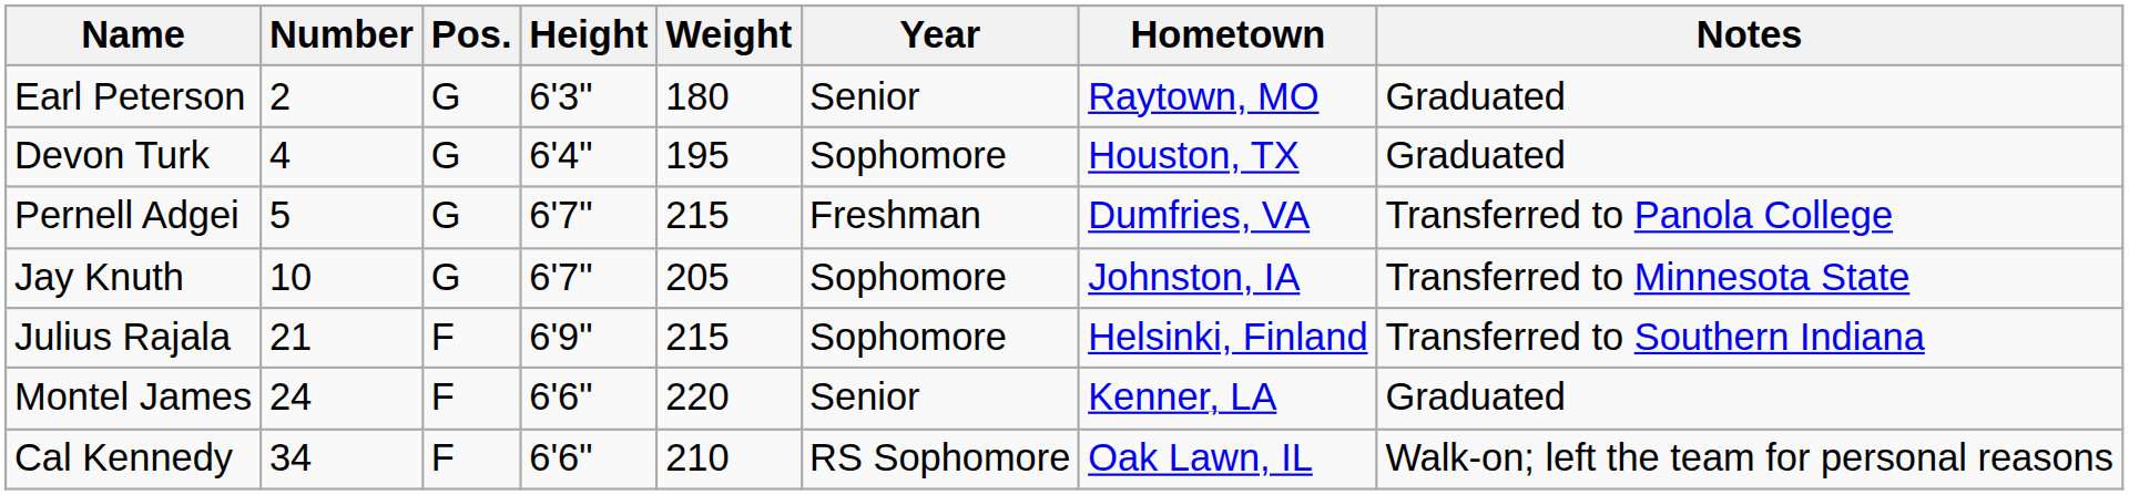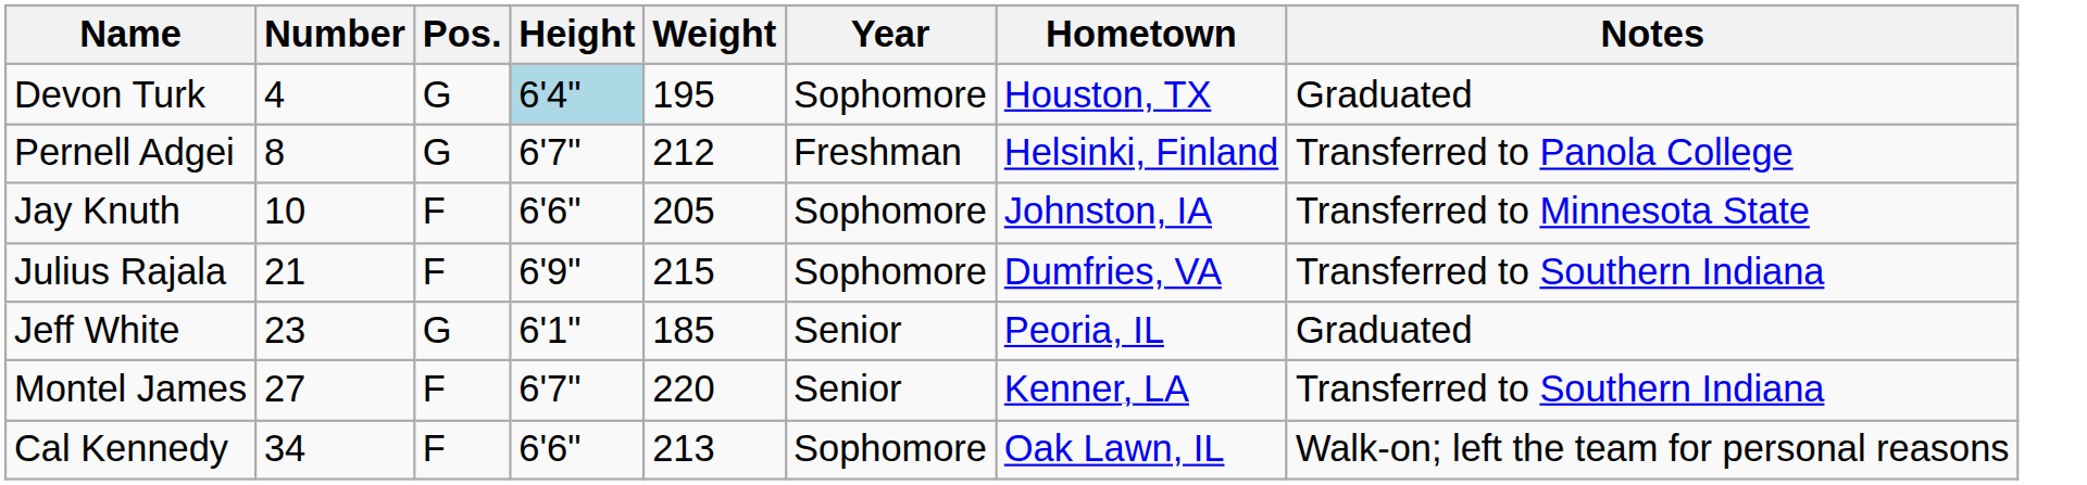 <table class="wikitable sortable" border="1">
 <tr>
 <th>Name</th>
 <th>Number</th>
 <th>Pos.</th>
 <th>Height</th>
 <th>Weight</th>
 <th>Year</th>
 <th>Hometown</th>
 <th class="unsortable">Notes</th>
 </tr>
 <tr>
-<td>Earl Peterson</td>
-<td>2</td>
-<td>G</td>
-<td>6'3"</td>
-<td>180</td>
-<td>Senior</td>
-<td><a href='#'>Raytown, MO</a></td>
-<td>Graduated</td>
-</tr>
-<tr>
 <td>Devon Turk</td>
 <td>4</td>
 <td>G</td>
-<td>6'4"</td>
+<td style="background: lightblue;">6'4"</td>
 <td>195</td>
 <td>Sophomore</td>
 <td><a href='#'>Houston, TX</a></td>
 <td>Graduated</td>
 </tr>
 <tr>
 <td>Pernell Adgei</td>
-<td>5</td>
+<td>8</td>
 <td>G</td>
 <td>6'7"</td>
-<td>215</td>
+<td>212</td>
 <td>Freshman</td>
-<td><a href='#'>Dumfries, VA</a></td>
+<td><a href='#'>Helsinki, Finland</a></td>
 <td>Transferred to <a href='#'>Panola College</a></td>
 </tr>
 <tr>
 <td>Jay Knuth</td>
 <td>10</td>
-<td>G</td>
-<td>6'7"</td>
+<td>F</td>
+<td>6'6"</td>
 <td>205</td>
 <td>Sophomore</td>
 <td><a href='#'>Johnston, IA</a></td>
 <td>Transferred to <a href='#'>Minnesota State</a></td>
 </tr>
 <tr>
 <td>Julius Rajala</td>
 <td>21</td>
 <td>F</td>
 <td>6'9"</td>
 <td>215</td>
 <td>Sophomore</td>
-<td><a href='#'>Helsinki, Finland</a></td>
+<td><a href='#'>Dumfries, VA</a></td>
 <td>Transferred to <a href='#'>Southern Indiana</a></td>
 </tr>
 <tr>
+<td>Jeff White</td>
+<td>23</td>
+<td>G</td>
+<td>6'1"</td>
+<td>185</td>
+<td>Senior</td>
+<td><a href='#'>Peoria, IL</a></td>
+<td>Graduated</td>
+</tr>
+<tr>
 <td>Montel James</td>
-<td>24</td>
+<td>27</td>
 <td>F</td>
-<td>6'6"</td>
+<td>6'7"</td>
 <td>220</td>
 <td>Senior</td>
 <td><a href='#'>Kenner, LA</a></td>
-<td>Graduated</td>
+<td>Transferred to <a href='#'>Southern Indiana</a></td>
 </tr>
 <tr>
 <td>Cal Kennedy</td>
 <td>34</td>
 <td>F</td>
 <td>6'6"</td>
-<td>210</td>
-<td>RS Sophomore</td>
+<td>213</td>
+<td>Sophomore</td>
 <td><a href='#'>Oak Lawn, IL</a></td>
 <td>Walk-on; left the team for personal reasons</td>
 </tr>
 </table>
